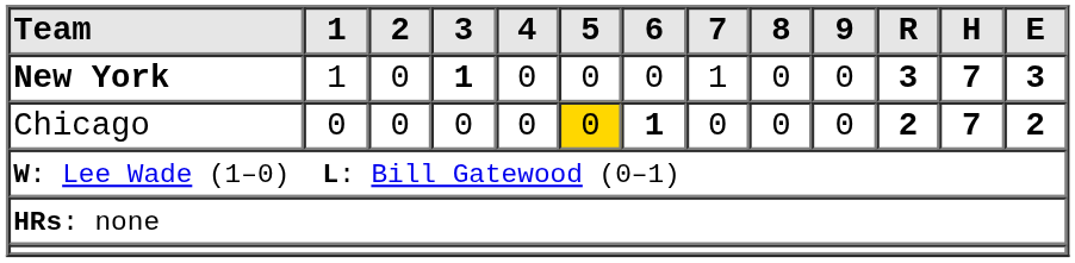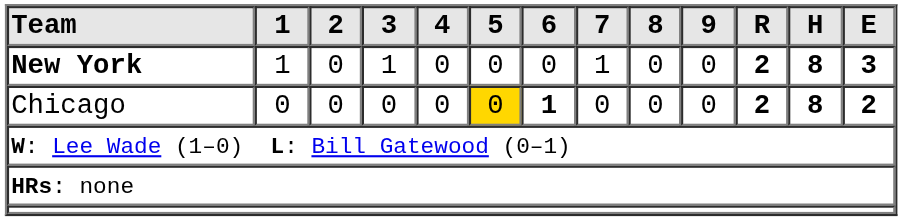 <table border=1 cellspacing=0 width=425 style="margin-left:3em;">
 <tr style="text-align:center; background-color:#e6e6e6;">
 <th align=left width=28%>Team</th>
 <th width=6%>1</th>
 <th width=6%>2</th>
 <th width=6%>3</th>
 <th width=6%>4</th>
 <th width=6%>5</th>
 <th width=6%>6</th>
 <th width=6%>7</th>
 <th width=6%>8</th>
 <th width=6%>9</th>
 <th width=6%>R</th>
 <th width=6%>H</th>
 <th width=6%>E</th>
 </tr>
 <tr style="text-align:center;">
 <td align=left><strong>New York</strong></td>
 <td>1</td>
 <td>0</td>
-<td><strong>1</strong></td>
+<td>1</td>
 <td>0</td>
 <td>0</td>
 <td>0</td>
 <td>1</td>
 <td>0</td>
 <td>0</td>
-<td><strong>3</strong></td>
-<td><strong>7</strong></td>
+<td><strong>2</strong></td>
+<td><strong>8</strong></td>
 <td><strong>3</strong></td>
 </tr>
 <tr style="text-align:center;">
 <td align=left>Chicago</td>
 <td>0</td>
 <td>0</td>
 <td>0</td>
 <td>0</td>
 <td style="background: gold;">0</td>
 <td><strong>1</strong></td>
 <td>0</td>
 <td>0</td>
 <td>0</td>
 <td><strong>2</strong></td>
-<td><strong>7</strong></td>
+<td><strong>8</strong></td>
 <td><strong>2</strong></td>
 </tr>
 <tr style="text-align:left;">
 <td colspan=14><small><strong>W</strong>: <a href='#'>Lee Wade</a> (1–0)  <strong>L</strong>: <a href='#'>Bill Gatewood</a> (0–1)</small></td>
 </tr>
 <tr style="text-align:left;">
 <td colspan=14><small><strong>HRs</strong>: none</small></td>
 </tr>
 <tr style="text-align:left;">
 <td colspan=14></td>
 </tr>
 <tr style="text-align:left;">
 </tr>
 </table>
